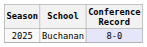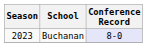 <table class="wikitable sortable" style="text-align:center">
 <tr>
 <th>Season</th>
 <th>School</th>
 <th>Conference<br>Record</th>
 </tr>
 <tr>
-<td>2025</td>
+<td>2023</td>
 <td>Buchanan</td>
 <td style="background: lavender;">8-0</td>
 </tr>
 <tr>
 </tr>
 </table>
